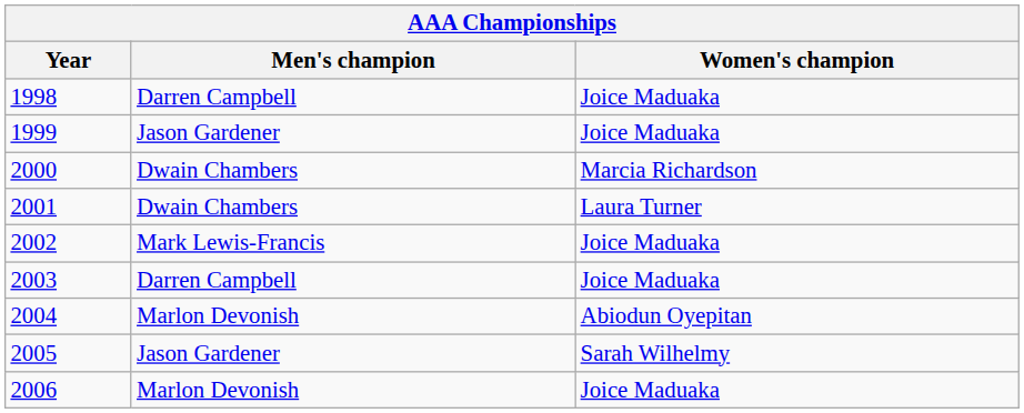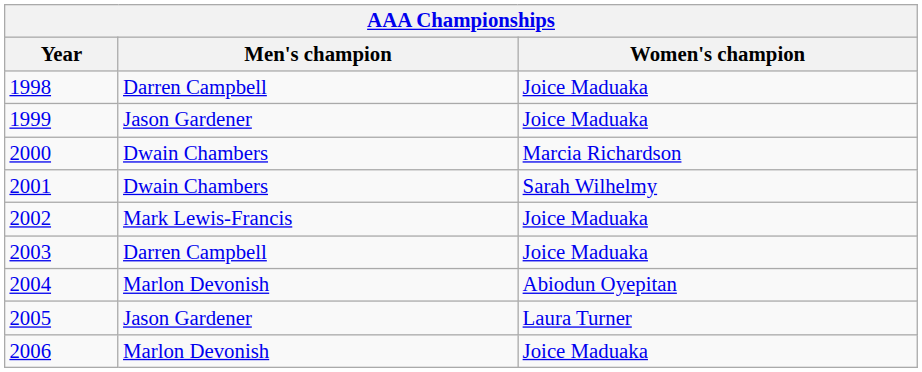 <table class="wikitable">
 <tr>
 <th colspan="3"><a href='#'>AAA Championships</a><br></th>
 </tr>
 <tr>
 <th width=80>Year</th>
 <th width=300>Men's champion</th>
 <th width=300>Women's champion</th>
 </tr>
 <tr>
 <td><a href='#'>1998</a></td>
 <td><a href='#'>Darren Campbell</a></td>
 <td><a href='#'>Joice Maduaka</a></td>
 </tr>
 <tr>
 <td><a href='#'>1999</a></td>
 <td><a href='#'>Jason Gardener</a></td>
 <td><a href='#'>Joice Maduaka</a></td>
 </tr>
 <tr>
 <td><a href='#'>2000</a></td>
 <td><a href='#'>Dwain Chambers</a></td>
 <td><a href='#'>Marcia Richardson</a></td>
 </tr>
 <tr>
 <td><a href='#'>2001</a></td>
 <td><a href='#'>Dwain Chambers</a></td>
-<td><a href='#'>Laura Turner</a></td>
+<td><a href='#'>Sarah Wilhelmy</a></td>
 </tr>
 <tr>
 <td><a href='#'>2002</a></td>
 <td><a href='#'>Mark Lewis-Francis</a></td>
 <td><a href='#'>Joice Maduaka</a></td>
 </tr>
 <tr>
 <td><a href='#'>2003</a></td>
 <td><a href='#'>Darren Campbell</a></td>
 <td><a href='#'>Joice Maduaka</a></td>
 </tr>
 <tr>
 <td><a href='#'>2004</a></td>
 <td><a href='#'>Marlon Devonish</a></td>
 <td><a href='#'>Abiodun Oyepitan</a></td>
 </tr>
 <tr>
 <td><a href='#'>2005</a></td>
 <td><a href='#'>Jason Gardener</a></td>
-<td><a href='#'>Sarah Wilhelmy</a></td>
+<td><a href='#'>Laura Turner</a></td>
 </tr>
 <tr>
 <td><a href='#'>2006</a></td>
 <td><a href='#'>Marlon Devonish</a></td>
 <td><a href='#'>Joice Maduaka</a></td>
 </tr>
 </table>
